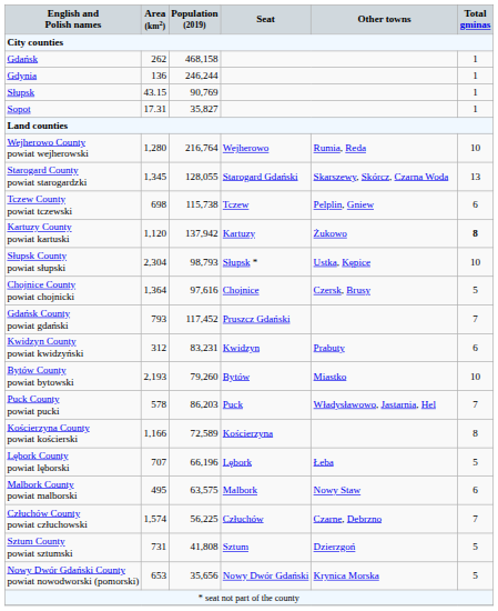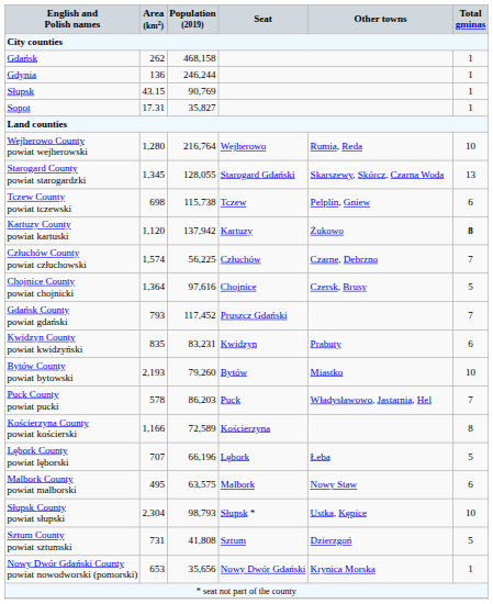 <table class="wikitable" style="font-size:90%">
 <tr bgcolor="D0D8DD">
 <td align="center"><strong>English and<br> Polish names</strong></td>
 <td align="center"><strong>Area<br> <small>(km<sup>2</sup>)</small></strong></td>
 <td align="center"><strong>Population<br> <small>(2019)</small></strong></td>
 <td align="center"><strong>Seat</strong></td>
 <td width="30%" align="center"><strong>Other towns</strong></td>
 <td align="center"><strong>Total<br> <a href='#'>gminas</a></strong></td>
 </tr>
 <tr bgcolor="F0F8FF">
 <td colspan=6><strong>City counties</strong></td>
 </tr>
 <tr>
 <td><a href='#'>Gdańsk</a></td>
 <td align="right">262</td>
 <td align="right">468,158</td>
 <td colspan=2></td>
 <td align="center">1</td>
 </tr>
 <tr>
 <td><a href='#'>Gdynia</a></td>
 <td align="right">136</td>
 <td align="right">246,244</td>
 <td colspan=2></td>
 <td align="center">1</td>
 </tr>
 <tr>
 <td><a href='#'>Słupsk</a></td>
 <td align="right">43.15</td>
 <td align="right">90,769</td>
 <td colspan=2></td>
 <td align="center">1</td>
 </tr>
 <tr>
 <td><a href='#'>Sopot</a></td>
 <td align="right">17.31</td>
 <td align="right">35,827</td>
 <td colspan=2></td>
 <td align="center">1</td>
 </tr>
 <tr bgcolor="F0F8FF">
 <td colspan=6><strong>Land counties</strong></td>
 </tr>
 <tr>
 <td><a href='#'>Wejherowo County</a><br> powiat wejherowski</td>
 <td align="right">1,280</td>
 <td align="right">216,764</td>
 <td><a href='#'>Wejherowo</a></td>
 <td><a href='#'>Rumia</a>, <a href='#'>Reda</a></td>
 <td align="center">10</td>
 </tr>
 <tr>
 <td><a href='#'>Starogard County</a><br> powiat starogardzki</td>
 <td align="right">1,345</td>
 <td align="right">128,055</td>
 <td><a href='#'>Starogard Gdański</a></td>
 <td><a href='#'>Skarszewy</a>, <a href='#'>Skórcz</a>, <a href='#'>Czarna Woda</a></td>
 <td align="center">13</td>
 </tr>
 <tr>
 <td><a href='#'>Tczew County</a><br> powiat tczewski</td>
 <td align="right">698</td>
 <td align="right">115,738</td>
 <td><a href='#'>Tczew</a></td>
 <td><a href='#'>Pelplin</a>, <a href='#'>Gniew</a></td>
 <td align="center">6</td>
 </tr>
 <tr>
 <td><a href='#'>Kartuzy County</a><br> powiat kartuski</td>
 <td align="right">1,120</td>
 <td align="right">137,942</td>
 <td><a href='#'>Kartuzy</a></td>
 <td><a href='#'>Żukowo</a></td>
 <td align="center"><strong>8</strong></td>
 </tr>
 <tr>
-<td><a href='#'>Słupsk County</a><br> powiat słupski</td>
-<td align="right">2,304</td>
-<td align="right">98,793</td>
-<td><a href='#'>Słupsk</a> *</td>
-<td><a href='#'>Ustka</a>, <a href='#'>Kępice</a></td>
-<td align="center">10</td>
+<td><a href='#'>Człuchów County</a><br> powiat człuchowski</td>
+<td align="right">1,574</td>
+<td align="right">56,225</td>
+<td><a href='#'>Człuchów</a></td>
+<td><a href='#'>Czarne</a>, <a href='#'>Debrzno</a></td>
+<td align="center">7</td>
 </tr>
 <tr>
 <td><a href='#'>Chojnice County</a><br> powiat chojnicki</td>
 <td align="right">1,364</td>
 <td align="right">97,616</td>
 <td><a href='#'>Chojnice</a></td>
 <td><a href='#'>Czersk</a>, <a href='#'>Brusy</a></td>
 <td align="center">5</td>
 </tr>
 <tr>
 <td><a href='#'>Gdańsk County</a><br> powiat gdański</td>
 <td align="right">793</td>
 <td align="right">117,452</td>
 <td><a href='#'>Pruszcz Gdański</a></td>
 <td></td>
 <td align="center">7</td>
 </tr>
 <tr>
 <td><a href='#'>Kwidzyn County</a><br> powiat kwidzyński</td>
-<td align="right">312</td>
+<td align="right">835</td>
 <td align="right">83,231</td>
 <td><a href='#'>Kwidzyn</a></td>
 <td><a href='#'>Prabuty</a></td>
 <td align="center">6</td>
 </tr>
 <tr>
 <td><a href='#'>Bytów County</a><br> powiat bytowski</td>
 <td align="right">2,193</td>
 <td align="right">79,260</td>
 <td><a href='#'>Bytów</a></td>
 <td><a href='#'>Miastko</a></td>
 <td align="center">10</td>
 </tr>
 <tr>
 <td><a href='#'>Puck County</a><br> powiat pucki</td>
 <td align="right">578</td>
 <td align="right">86,203</td>
 <td><a href='#'>Puck</a></td>
 <td><a href='#'>Władysławowo</a>, <a href='#'>Jastarnia</a>, <a href='#'>Hel</a></td>
 <td align="center">7</td>
 </tr>
 <tr>
 <td><a href='#'>Kościerzyna County</a><br> powiat kościerski</td>
 <td align="right">1,166</td>
 <td align="right">72,589</td>
 <td><a href='#'>Kościerzyna</a></td>
 <td></td>
 <td align="center">8</td>
 </tr>
 <tr>
 <td><a href='#'>Lębork County</a><br> powiat lęborski</td>
 <td align="right">707</td>
 <td align="right">66,196</td>
 <td><a href='#'>Lębork</a></td>
 <td><a href='#'>Łeba</a></td>
 <td align="center">5</td>
 </tr>
 <tr>
 <td><a href='#'>Malbork County</a><br> powiat malborski</td>
 <td align="right">495</td>
 <td align="right">63,575</td>
 <td><a href='#'>Malbork</a></td>
 <td><a href='#'>Nowy Staw</a></td>
 <td align="center">6</td>
 </tr>
 <tr>
-<td><a href='#'>Człuchów County</a><br> powiat człuchowski</td>
-<td align="right">1,574</td>
-<td align="right">56,225</td>
-<td><a href='#'>Człuchów</a></td>
-<td><a href='#'>Czarne</a>, <a href='#'>Debrzno</a></td>
-<td align="center">7</td>
+<td><a href='#'>Słupsk County</a><br> powiat słupski</td>
+<td align="right">2,304</td>
+<td align="right">98,793</td>
+<td><a href='#'>Słupsk</a> *</td>
+<td><a href='#'>Ustka</a>, <a href='#'>Kępice</a></td>
+<td align="center">10</td>
 </tr>
 <tr>
 <td><a href='#'>Sztum County</a><br> powiat sztumski</td>
 <td align="right">731</td>
 <td align="right">41,808</td>
 <td><a href='#'>Sztum</a></td>
 <td><a href='#'>Dzierzgoń</a></td>
 <td align="center">5</td>
 </tr>
 <tr>
 <td><a href='#'>Nowy Dwór Gdański County</a><br> powiat nowodworski (pomorski)</td>
 <td align="right">653</td>
 <td align="right">35,656</td>
 <td><a href='#'>Nowy Dwór Gdański</a></td>
 <td><a href='#'>Krynica Morska</a></td>
-<td align="center">5</td>
+<td align="center">1</td>
 </tr>
 <tr bgcolor="F0F8FF">
 <td colspan=6 style="text-align:center;font-size:90%">* seat not part of the county</td>
 </tr>
 <tr>
 </tr>
 </table>
